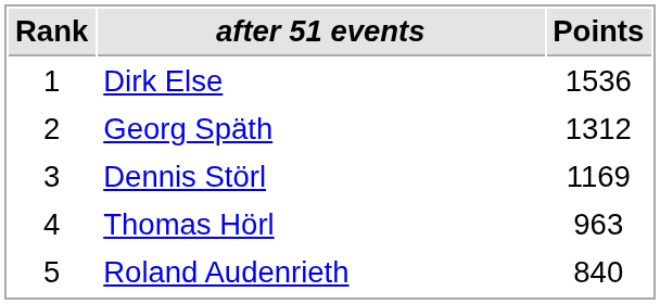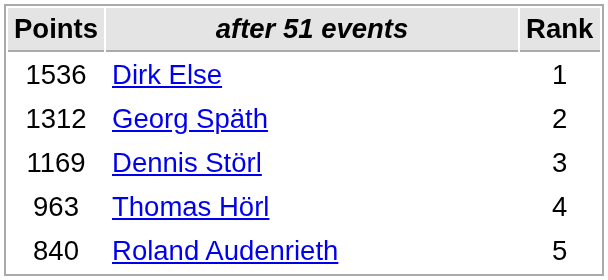 <table cellspacing="1" cellpadding="3" style="border:1px solid #AAAAAA;font-size:86%">
 <tr bgcolor="#E4E4E4">
+<th style="border-bottom:1px solid #AAAAAA" width=20>Points</th>
+<th style="border-bottom:1px solid #AAAAAA" width=200><em>after 51 events</em></th>
 <th style="border-bottom:1px solid #AAAAAA" width=10>Rank</th>
-<th style="border-bottom:1px solid #AAAAAA" width=200><em>after 51 events</em></th>
-<th style="border-bottom:1px solid #AAAAAA" width=20>Points</th>
 </tr>
 <tr>
+<td align=center>1536</td>
+<td align=left> <a href='#'>Dirk Else</a></td>
 <td align=center>1</td>
-<td align=left> <a href='#'>Dirk Else</a></td>
-<td align=center>1536</td>
 </tr>
 <tr>
+<td align=center>1312</td>
+<td align=left> <a href='#'>Georg Späth</a></td>
 <td align=center>2</td>
-<td align=left> <a href='#'>Georg Späth</a></td>
-<td align=center>1312</td>
 </tr>
 <tr>
+<td align=center>1169</td>
+<td align=left> <a href='#'>Dennis Störl</a></td>
 <td align=center>3</td>
-<td align=left> <a href='#'>Dennis Störl</a></td>
-<td align=center>1169</td>
 </tr>
 <tr>
+<td align=center>963</td>
+<td align=left> <a href='#'>Thomas Hörl</a></td>
 <td align=center>4</td>
-<td align=left> <a href='#'>Thomas Hörl</a></td>
-<td align=center>963</td>
 </tr>
 <tr>
+<td align=center>840</td>
+<td align=left> <a href='#'>Roland Audenrieth</a></td>
 <td align=center>5</td>
-<td align=left> <a href='#'>Roland Audenrieth</a></td>
-<td align=center>840</td>
 </tr>
 </table>
